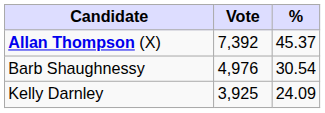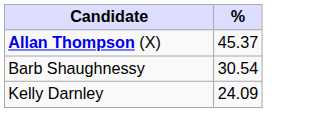 <table class="wikitable">
 <tr>
 <th style="background:#ddf; width:200px;">Candidate</th>
-<th style="background:#ddf; width:50px;">Vote</th>
 <th style="background:#ddf; width:30px;">%</th>
 </tr>
 <tr>
 <td><strong><a href='#'>Allan Thompson</a></strong> (X)</td>
-<td>7,392</td>
 <td>45.37</td>
 </tr>
 <tr>
 <td>Barb Shaughnessy</td>
-<td>4,976</td>
 <td>30.54</td>
 </tr>
 <tr>
 <td>Kelly Darnley</td>
-<td>3,925</td>
 <td>24.09</td>
 </tr>
 </table>
